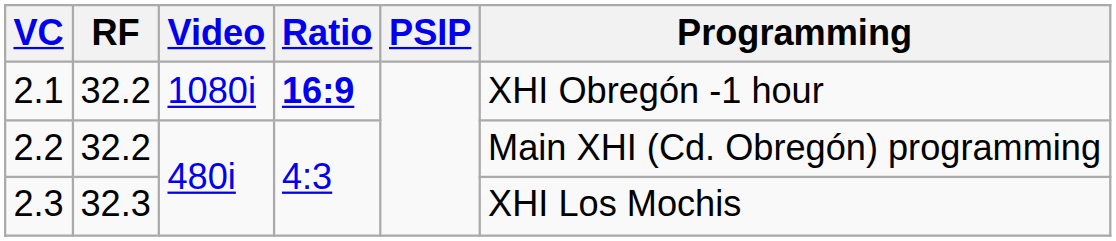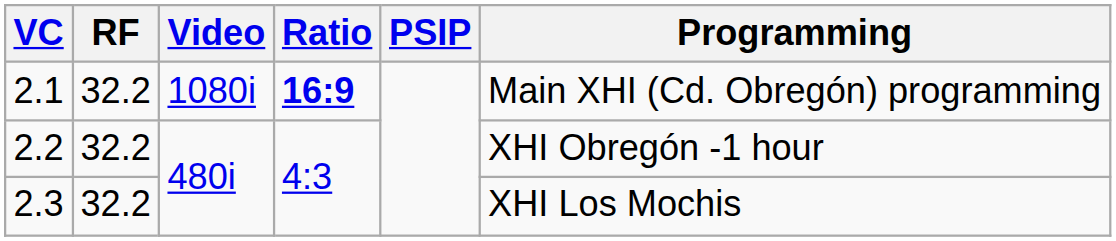 <table class="wikitable sortable">
 <tr>
 <th><a href='#'>VC</a></th>
 <th>RF</th>
 <th><a href='#'>Video</a></th>
 <th><a href='#'>Ratio</a></th>
 <th><a href='#'>PSIP</a></th>
 <th>Programming</th>
 </tr>
 <tr>
 <td>2.1</td>
 <td>32.2</td>
 <td><a href='#'>1080i</a></td>
 <td><strong><a href='#'>16:9</a></strong></td>
 <td rowspan=3></td>
-<td>XHI Obregón -1 hour</td>
+<td>Main XHI (Cd. Obregón) programming</td>
 </tr>
 <tr>
 <td>2.2</td>
 <td>32.2</td>
 <td rowspan=2><a href='#'>480i</a></td>
 <td rowspan=2><a href='#'>4:3</a></td>
-<td>Main XHI (Cd. Obregón) programming</td>
+<td>XHI Obregón -1 hour</td>
 </tr>
 <tr>
 <td>2.3</td>
-<td>32.3</td>
+<td>32.2</td>
 <td>XHI Los Mochis</td>
 </tr>
 </table>
